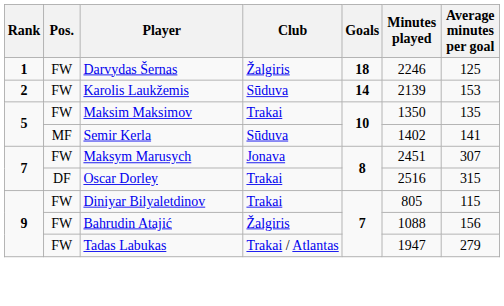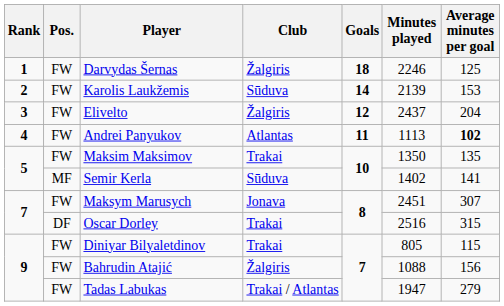 <table class="wikitable" style="text-align:center;">
 <tr>
 <th>Rank</th>
 <th width=35px>Pos.</th>
 <th width=180px>Player</th>
 <th>Club</th>
 <th>Goals</th>
 <th width=60px>Minutes played</th>
 <th width=60px>Average minutes per goal</th>
 </tr>
 <tr>
 <td><strong>1</strong></td>
 <td>FW</td>
 <td align="left"> <a href='#'>Darvydas Šernas</a></td>
 <td align="left"><a href='#'>Žalgiris</a></td>
 <td><strong>18</strong></td>
 <td>2246</td>
 <td>125</td>
 </tr>
 <tr>
 <td><strong>2</strong></td>
 <td>FW</td>
 <td align="left"> <a href='#'>Karolis Laukžemis</a></td>
 <td align="left"><a href='#'>Sūduva</a></td>
 <td><strong>14</strong></td>
 <td>2139</td>
 <td>153</td>
+</tr>
+<tr>
+<td><strong>3</strong></td>
+<td>FW</td>
+<td align="left"> <a href='#'>Elivelto</a></td>
+<td align="left"><a href='#'>Žalgiris</a></td>
+<td><strong>12</strong></td>
+<td>2437</td>
+<td>204</td>
+</tr>
+<tr>
+<td><strong>4</strong></td>
+<td>FW</td>
+<td align="left"> <a href='#'>Andrei Panyukov</a></td>
+<td align="left"><a href='#'>Atlantas</a></td>
+<td><strong>11</strong></td>
+<td>1113</td>
+<td><strong>102</strong></td>
 </tr>
 <tr>
 <td rowspan=2><strong>5</strong></td>
 <td>FW</td>
 <td align="left"> <a href='#'>Maksim Maksimov</a></td>
 <td align="left"><a href='#'>Trakai</a></td>
 <td rowspan=2><strong>10</strong></td>
 <td>1350</td>
 <td>135</td>
 </tr>
 <tr>
 <td>MF</td>
 <td align="left"> <a href='#'>Semir Kerla</a></td>
 <td align="left"><a href='#'>Sūduva</a></td>
 <td>1402</td>
 <td>141</td>
 </tr>
 <tr>
 <td rowspan=2><strong>7</strong></td>
 <td>FW</td>
 <td align="left"> <a href='#'>Maksym Marusych</a></td>
 <td align="left"><a href='#'>Jonava</a></td>
 <td rowspan=2><strong>8</strong></td>
 <td>2451</td>
 <td>307</td>
 </tr>
 <tr>
 <td>DF</td>
 <td align="left"> <a href='#'>Oscar Dorley</a></td>
 <td align="left"><a href='#'>Trakai</a></td>
 <td>2516</td>
 <td>315</td>
 </tr>
 <tr>
 <td rowspan=3><strong>9</strong></td>
 <td>FW</td>
 <td align="left"> <a href='#'>Diniyar Bilyaletdinov</a></td>
 <td align="left"><a href='#'>Trakai</a></td>
 <td rowspan=3><strong>7</strong></td>
 <td>805</td>
 <td>115</td>
 </tr>
 <tr>
 <td>FW</td>
 <td align="left"> <a href='#'>Bahrudin Atajić</a></td>
 <td align="left"><a href='#'>Žalgiris</a></td>
 <td>1088</td>
 <td>156</td>
 </tr>
 <tr>
 <td>FW</td>
 <td align="left"> <a href='#'>Tadas Labukas</a></td>
 <td align="left"><a href='#'>Trakai</a> / <a href='#'>Atlantas</a></td>
 <td>1947</td>
 <td>279</td>
 </tr>
 </table>
